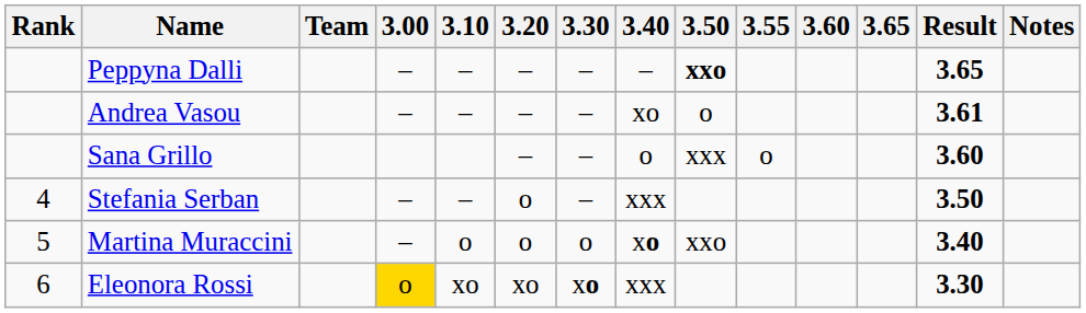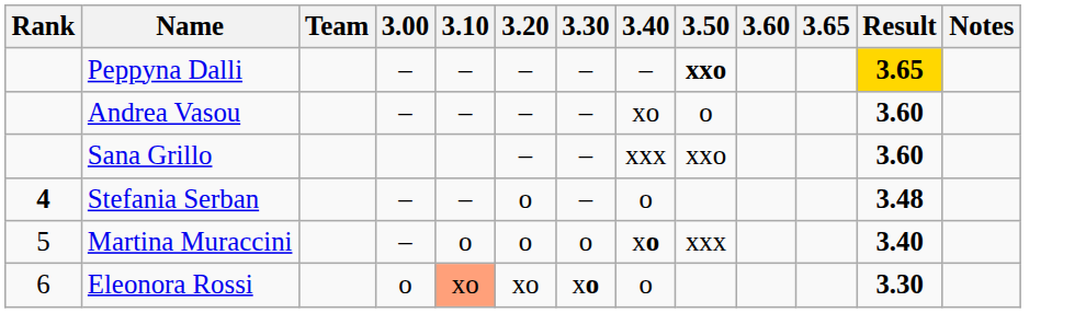 <table class="wikitable sortable" style="text-align:center">
 <tr>
 <th>Rank</th>
 <th>Name</th>
 <th>Team</th>
 <th>3.00</th>
 <th>3.10</th>
 <th>3.20</th>
 <th>3.30</th>
 <th>3.40</th>
 <th>3.50</th>
-<th>3.55</th>
 <th>3.60</th>
 <th>3.65</th>
 <th>Result</th>
 <th>Notes</th>
 </tr>
 <tr>
 <td></td>
 <td align="left"><a href='#'>Peppyna Dalli</a></td>
 <td align=left></td>
 <td>–</td>
 <td>–</td>
 <td>–</td>
 <td>–</td>
 <td>–</td>
 <td><strong>xxo</strong></td>
 <td></td>
 <td></td>
-<td></td>
-<td><strong>3.65</strong></td>
+<td style="background: gold;"><strong>3.65</strong></td>
 <td></td>
 </tr>
 <tr>
 <td></td>
 <td align="left"><a href='#'>Andrea Vasou</a></td>
 <td align=left></td>
 <td>–</td>
 <td>–</td>
 <td>–</td>
 <td>–</td>
 <td>xo</td>
 <td>o</td>
 <td></td>
 <td></td>
-<td></td>
-<td><strong>3.61</strong></td>
+<td><strong>3.60</strong></td>
 <td></td>
 </tr>
 <tr>
 <td></td>
 <td align="left"><a href='#'>Sana Grillo</a></td>
 <td align=left></td>
 <td></td>
 <td></td>
 <td>–</td>
 <td>–</td>
-<td>o</td>
 <td>xxx</td>
-<td>o</td>
+<td>xxo</td>
 <td></td>
 <td></td>
 <td><strong>3.60</strong></td>
 <td></td>
 </tr>
 <tr>
-<td>4</td>
+<td><strong>4</strong></td>
 <td align="left"><a href='#'>Stefania Serban</a></td>
 <td align=left></td>
 <td>–</td>
 <td>–</td>
 <td>o</td>
 <td>–</td>
-<td>xxx</td>
+<td>o</td>
 <td></td>
 <td></td>
 <td></td>
-<td></td>
-<td><strong>3.50</strong></td>
+<td><strong>3.48</strong></td>
 <td></td>
 </tr>
 <tr>
 <td>5</td>
 <td align="left"><a href='#'>Martina Muraccini</a></td>
 <td align=left></td>
 <td>–</td>
 <td>o</td>
 <td>o</td>
 <td>o</td>
 <td>x<strong>o</strong></td>
-<td>xxo</td>
-<td></td>
+<td>xxx</td>
 <td></td>
 <td></td>
 <td><strong>3.40</strong></td>
 <td></td>
 </tr>
 <tr>
 <td>6</td>
 <td align="left"><a href='#'>Eleonora Rossi</a></td>
 <td align=left></td>
-<td style="background: gold;">o</td>
-<td>xo</td>
+<td>o</td>
+<td style="background: lightsalmon;">xo</td>
 <td>xo</td>
 <td>x<strong>o</strong></td>
-<td>xxx</td>
-<td></td>
+<td>o</td>
 <td></td>
 <td></td>
 <td></td>
 <td><strong>3.30</strong></td>
 <td></td>
 </tr>
 </table>
